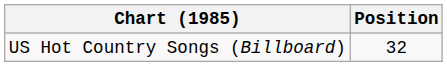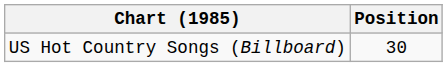 <table class="wikitable">
 <tr>
 <th>Chart (1985)</th>
 <th>Position</th>
 </tr>
 <tr>
 <td>US Hot Country Songs (<em>Billboard</em>)</td>
-<td align="center">32</td>
+<td align="center">30</td>
 </tr>
 </table>
